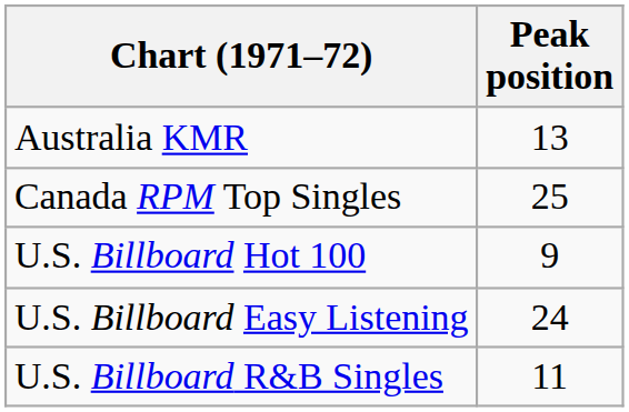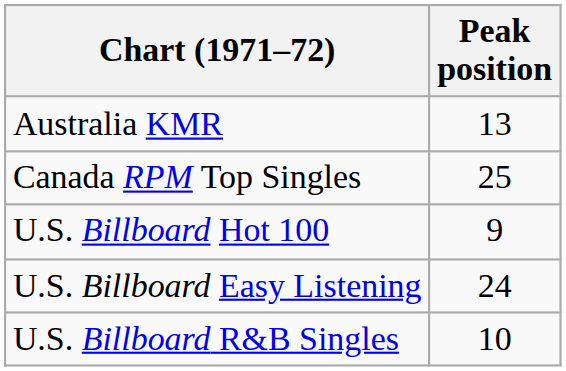 <table class="wikitable sortable">
 <tr>
 <th align="left">Chart (1971–72)</th>
 <th align="left">Peak<br>position</th>
 </tr>
 <tr>
 <td>Australia <a href='#'>KMR</a></td>
 <td style="text-align:center;">13</td>
 </tr>
 <tr>
 <td>Canada <em><a href='#'>RPM</a></em> Top Singles</td>
 <td style="text-align:center;">25</td>
 </tr>
 <tr>
 <td>U.S. <em><a href='#'>Billboard</a></em> <a href='#'>Hot 100</a></td>
 <td style="text-align:center;">9</td>
 </tr>
 <tr>
 <td>U.S. <em>Billboard</em> <a href='#'>Easy Listening</a></td>
 <td style="text-align:center;">24</td>
 </tr>
 <tr>
 <td>U.S. <a href='#'><em>Billboard</em> R&B Singles</a></td>
-<td style="text-align:center;">11</td>
+<td style="text-align:center;">10</td>
 </tr>
 </table>
